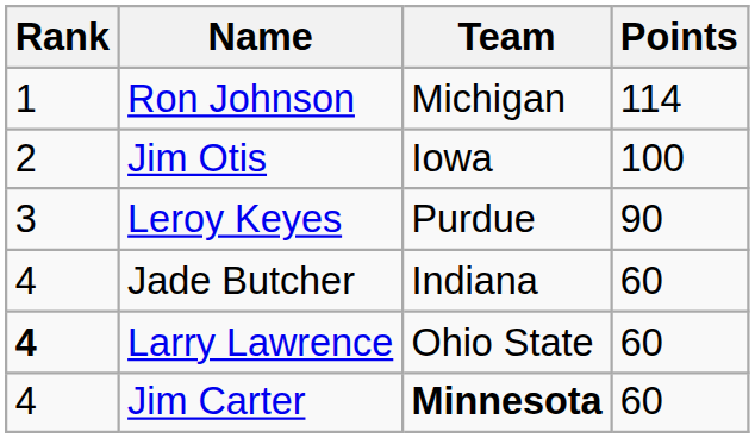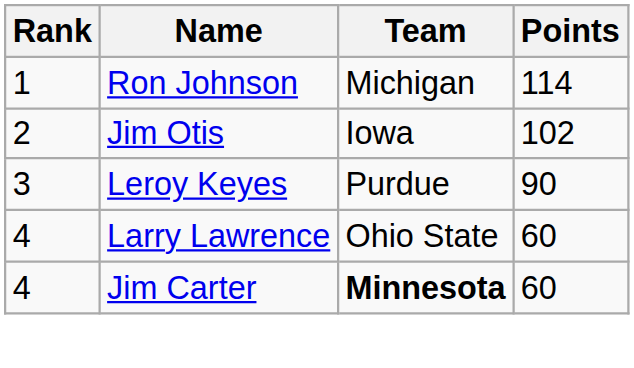 <table class="wikitable" style="font-size: 90%">
 <tr>
 <th>Rank</th>
 <th>Name</th>
 <th>Team</th>
 <th>Points</th>
 </tr>
 <tr>
 <td>1</td>
 <td><a href='#'>Ron Johnson</a></td>
 <td>Michigan</td>
 <td>114</td>
 </tr>
 <tr>
 <td>2</td>
 <td><a href='#'>Jim Otis</a></td>
 <td>Iowa</td>
-<td>100</td>
+<td>102</td>
 </tr>
 <tr>
 <td>3</td>
 <td><a href='#'>Leroy Keyes</a></td>
 <td>Purdue</td>
 <td>90</td>
 </tr>
 <tr>
 <td>4</td>
-<td>Jade Butcher</td>
-<td>Indiana</td>
-<td>60</td>
-</tr>
-<tr>
-<td><strong>4</strong></td>
 <td><a href='#'>Larry Lawrence</a></td>
 <td>Ohio State</td>
 <td>60</td>
 </tr>
 <tr>
 <td>4</td>
 <td><a href='#'>Jim Carter</a></td>
 <td><strong>Minnesota</strong></td>
 <td>60</td>
 </tr>
 </table>
